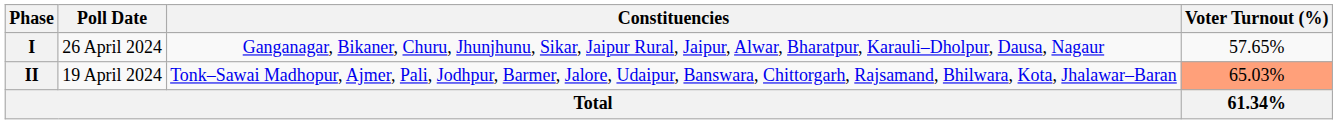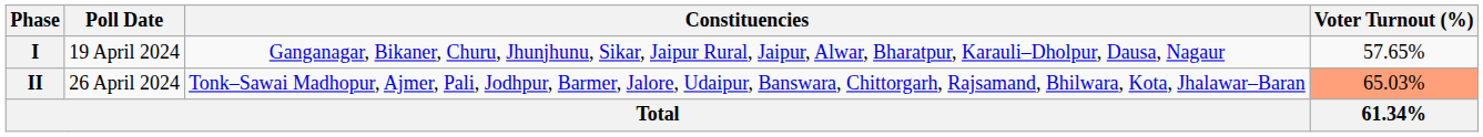 <table class="wikitable" style="text-align:center;margin:auto;">
 <tr>
 <th>Phase</th>
 <th>Poll Date</th>
 <th>Constituencies</th>
 <th>Voter Turnout (%)</th>
 </tr>
 <tr>
 <th>I</th>
-<td>26 April 2024</td>
+<td>19 April 2024</td>
 <td><a href='#'>Ganganagar</a>, <a href='#'>Bikaner</a>, <a href='#'>Churu</a>, <a href='#'>Jhunjhunu</a>, <a href='#'>Sikar</a>, <a href='#'>Jaipur Rural</a>, <a href='#'>Jaipur</a>, <a href='#'>Alwar</a>, <a href='#'>Bharatpur</a>, <a href='#'>Karauli–Dholpur</a>, <a href='#'>Dausa</a>, <a href='#'>Nagaur</a></td>
 <td>57.65%</td>
 </tr>
 <tr>
 <th>II</th>
-<td>19 April 2024</td>
+<td>26 April 2024</td>
 <td><a href='#'>Tonk–Sawai Madhopur</a>, <a href='#'>Ajmer</a>, <a href='#'>Pali</a>, <a href='#'>Jodhpur</a>, <a href='#'>Barmer</a>, <a href='#'>Jalore</a>, <a href='#'>Udaipur</a>, <a href='#'>Banswara</a>, <a href='#'>Chittorgarh</a>, <a href='#'>Rajsamand</a>, <a href='#'>Bhilwara</a>, <a href='#'>Kota</a>, <a href='#'>Jhalawar–Baran</a></td>
 <td style="background: lightsalmon;">65.03%</td>
 </tr>
 <tr>
 <th colspan="3">Total</th>
 <th>61.34%</th>
 </tr>
 </table>
